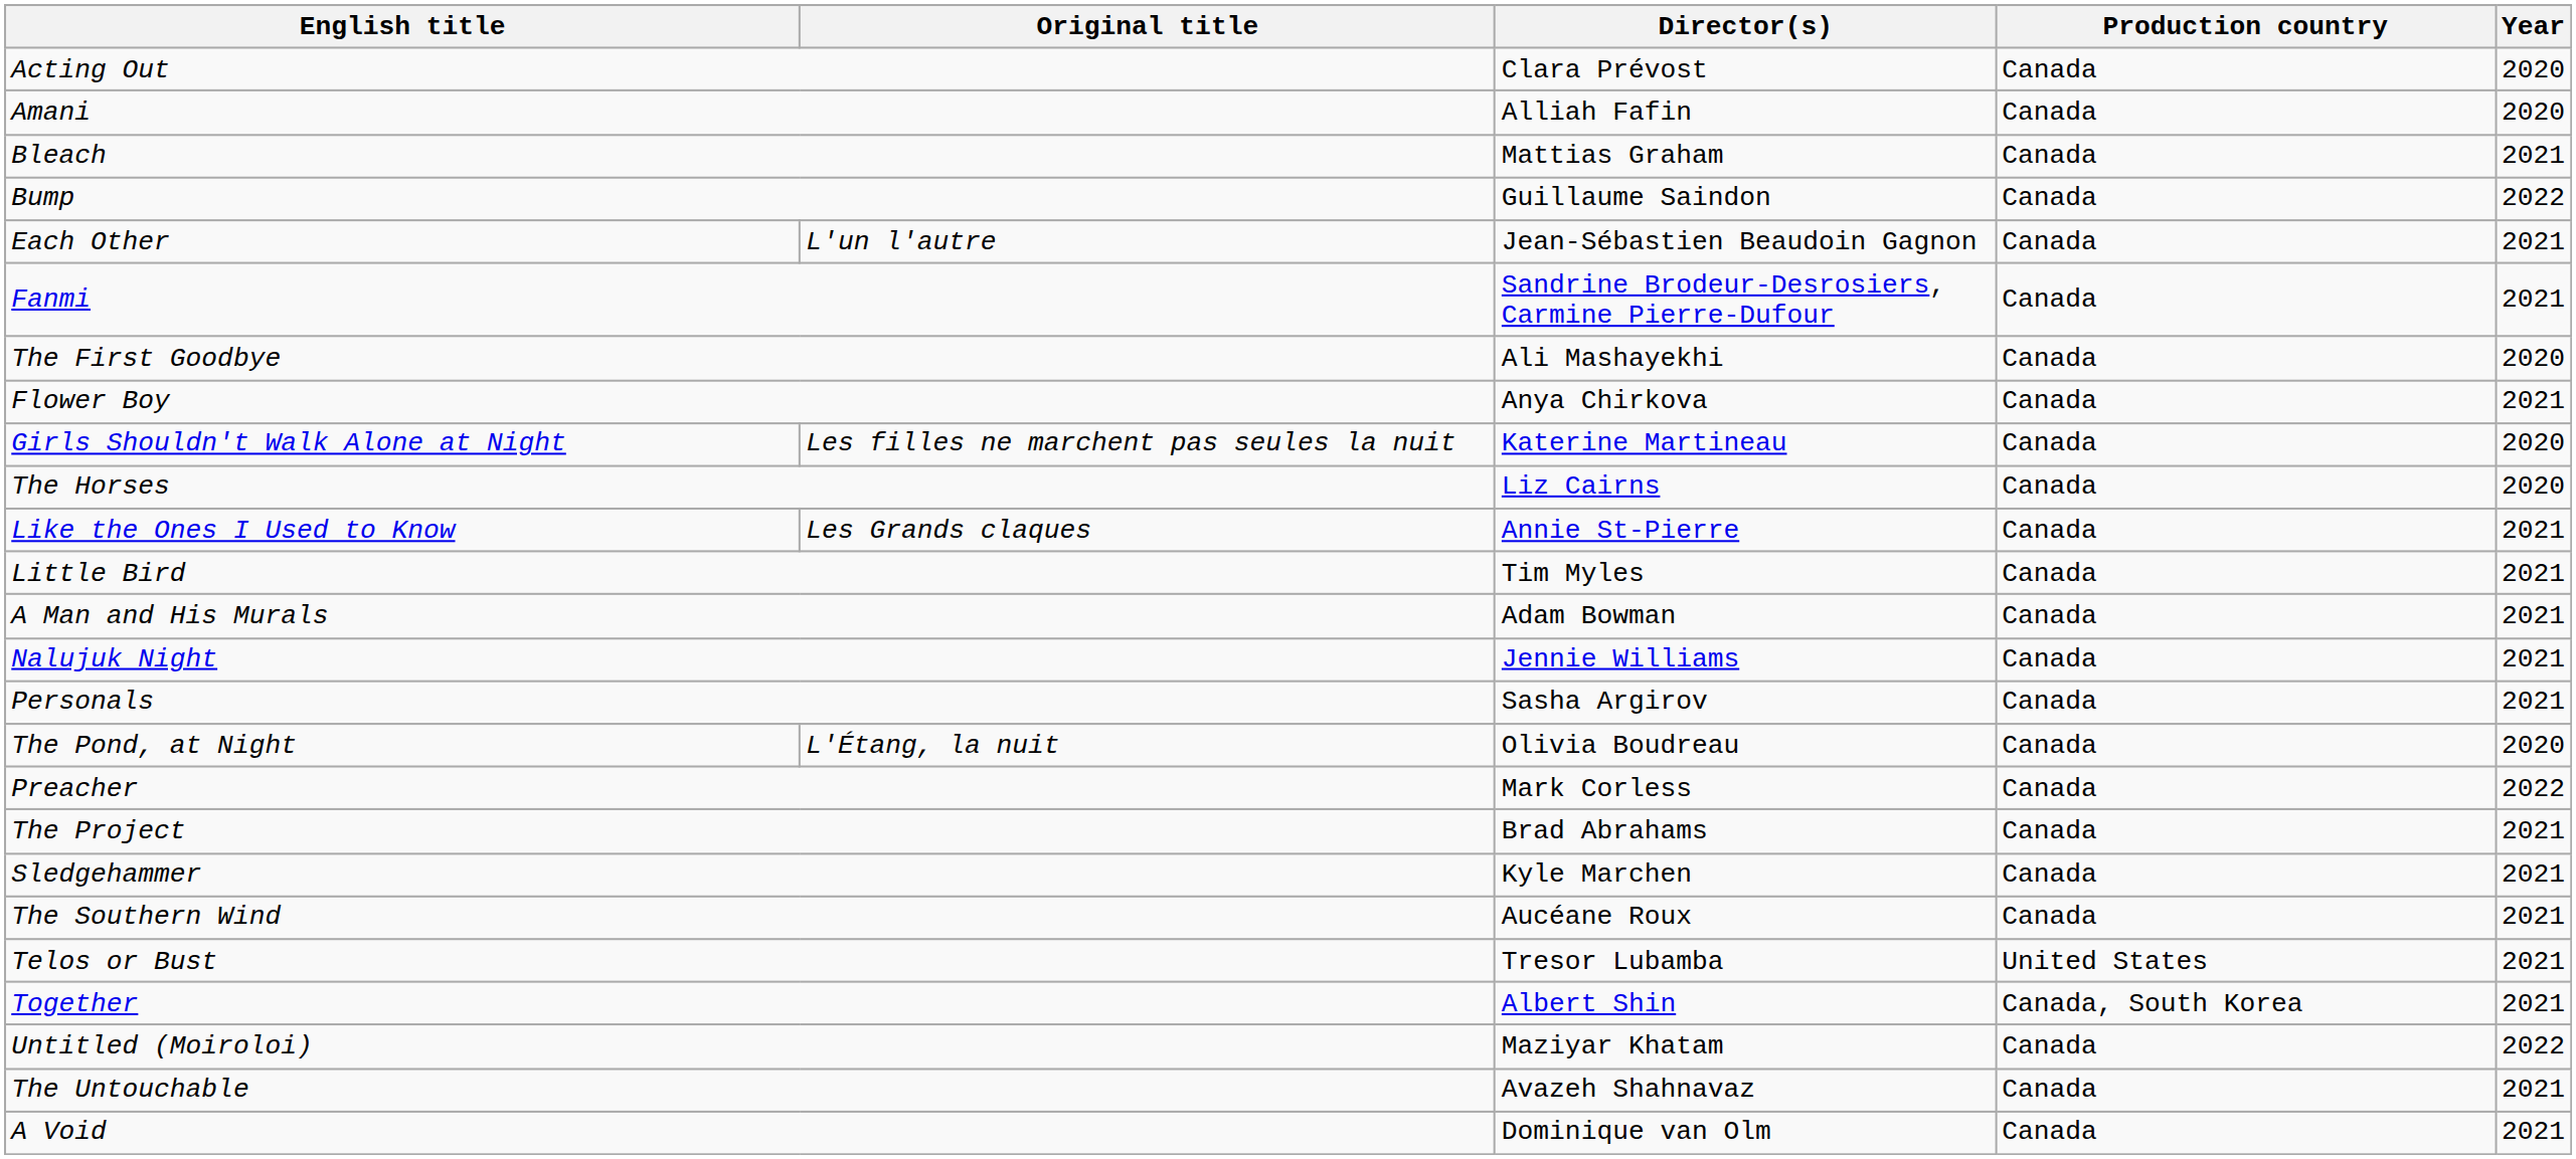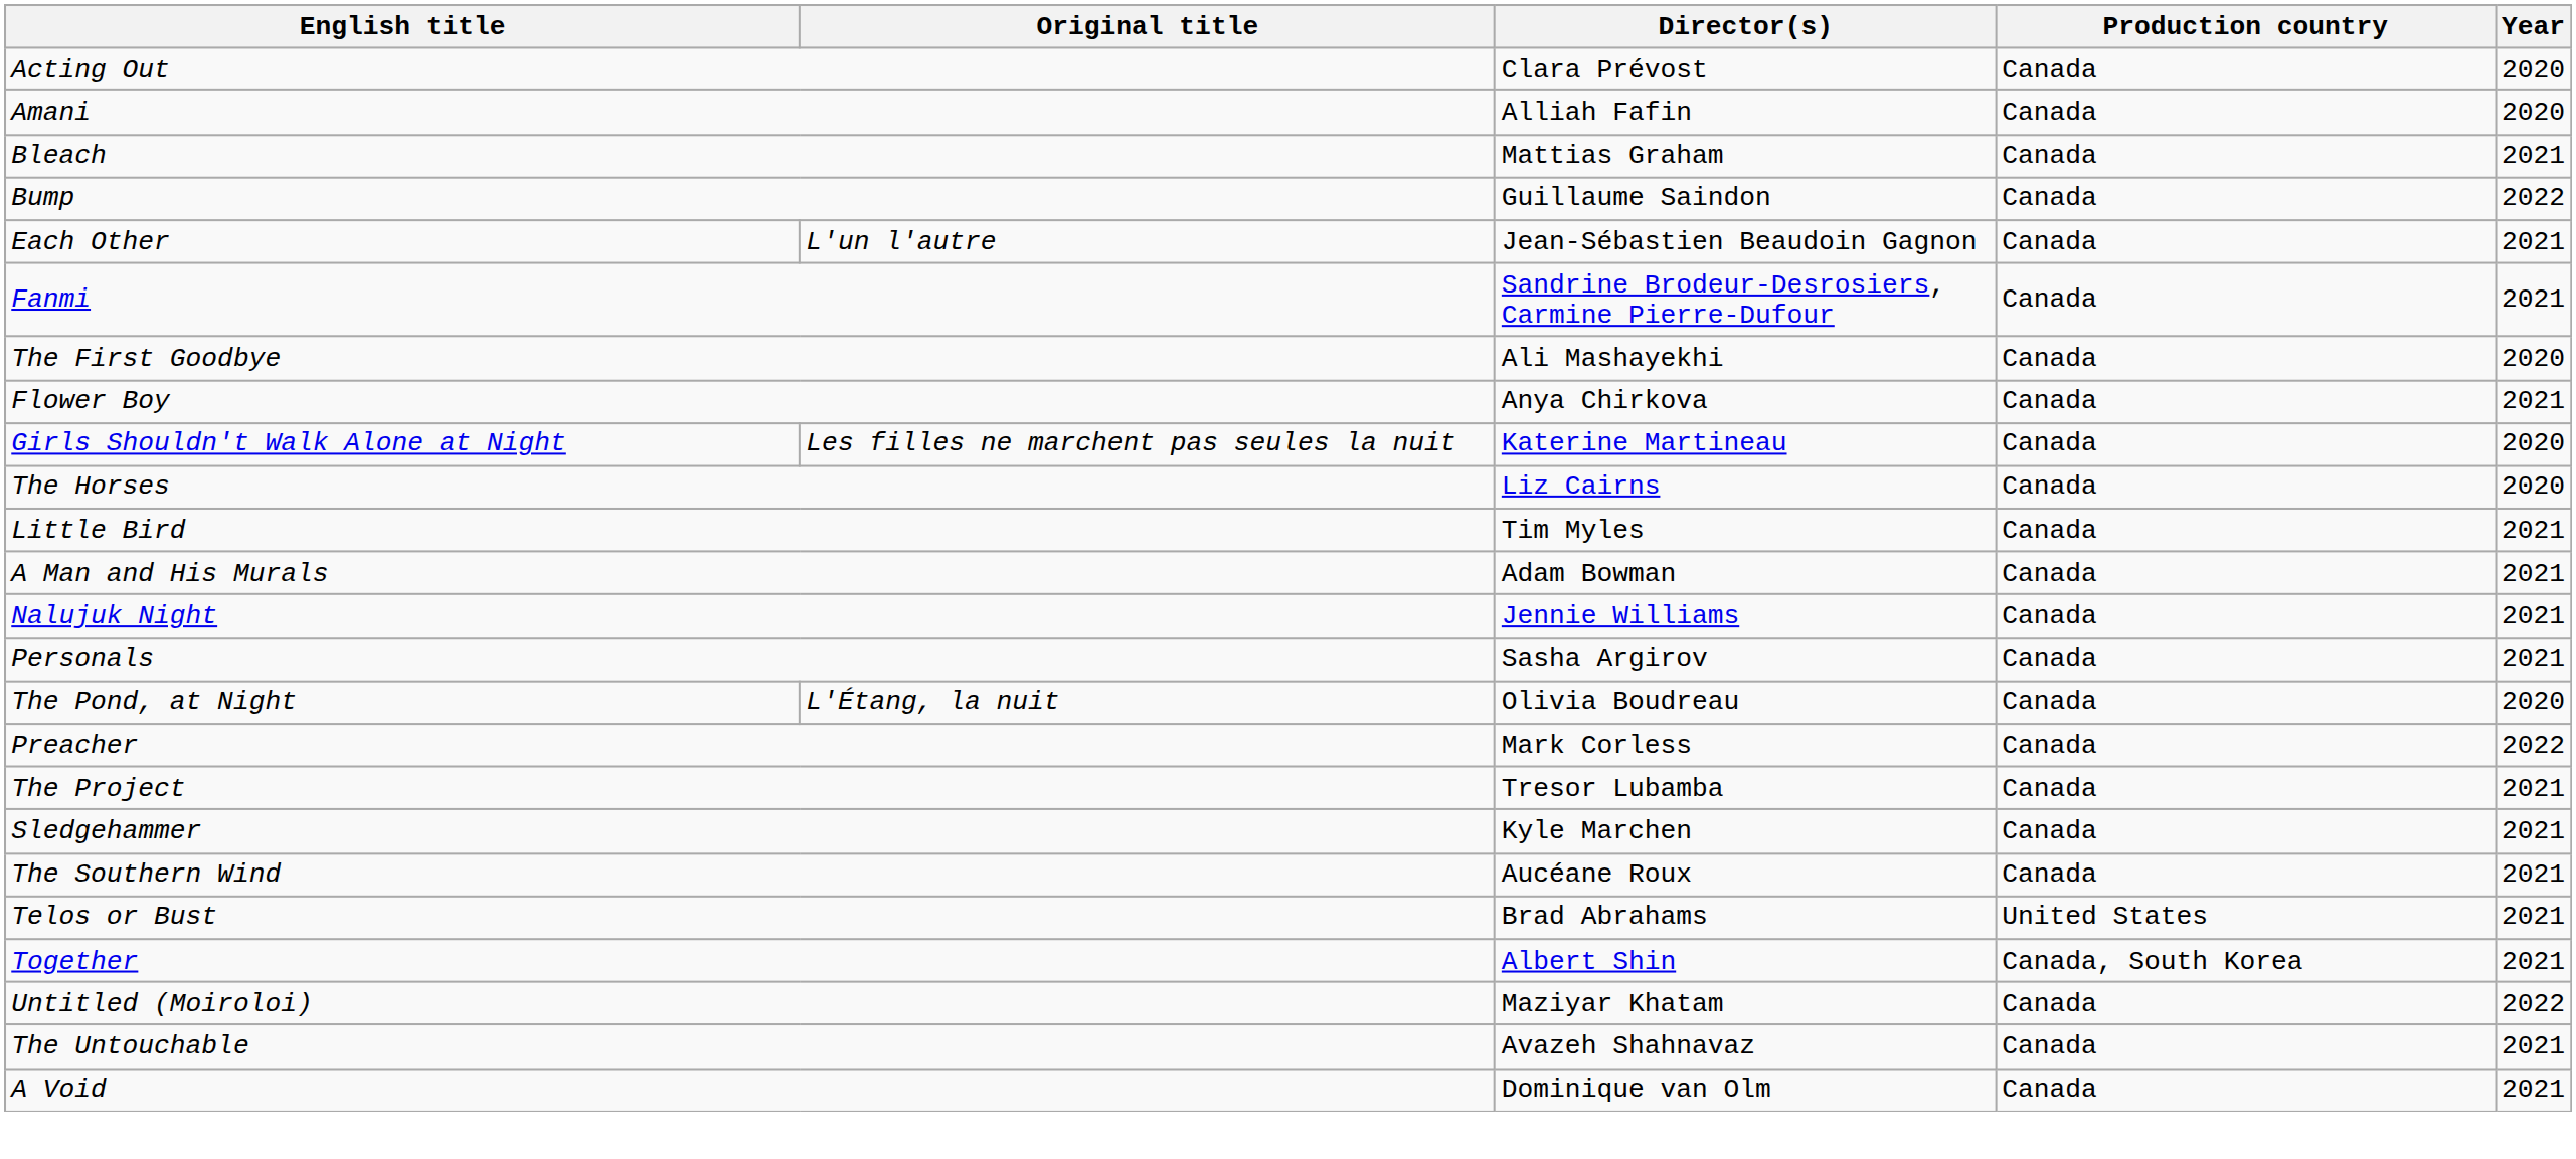 <table class="wikitable" width=100%>
 <tr>
 <th scope="col" width="32%">English title</th>
 <th scope="col" width="28%">Original title</th>
 <th scope="col" width="20%">Director(s)</th>
 <th scope="col" width="20%">Production country</th>
 <th scope="col" width="20%">Year</th>
 </tr>
 <tr>
 <td colspan=2><em>Acting Out</em></td>
 <td>Clara Prévost</td>
 <td>Canada</td>
 <td>2020</td>
 </tr>
 <tr>
 <td colspan=2><em>Amani</em></td>
 <td>Alliah Fafin</td>
 <td>Canada</td>
 <td>2020</td>
 </tr>
 <tr>
 <td colspan=2><em>Bleach</em></td>
 <td>Mattias Graham</td>
 <td>Canada</td>
 <td>2021</td>
 </tr>
 <tr>
 <td colspan=2><em>Bump</em></td>
 <td>Guillaume Saindon</td>
 <td>Canada</td>
 <td>2022</td>
 </tr>
 <tr>
 <td><em>Each Other</em></td>
 <td><em>L'un l'autre</em></td>
 <td>Jean-Sébastien Beaudoin Gagnon</td>
 <td>Canada</td>
 <td>2021</td>
 </tr>
 <tr>
 <td colspan=2><em><a href='#'>Fanmi</a></em></td>
 <td><a href='#'>Sandrine Brodeur-Desrosiers</a>, <a href='#'>Carmine Pierre-Dufour</a></td>
 <td>Canada</td>
 <td>2021</td>
 </tr>
 <tr>
 <td colspan=2><em>The First Goodbye</em></td>
 <td>Ali Mashayekhi</td>
 <td>Canada</td>
 <td>2020</td>
 </tr>
 <tr>
 <td colspan=2><em>Flower Boy</em></td>
 <td>Anya Chirkova</td>
 <td>Canada</td>
 <td>2021</td>
 </tr>
 <tr>
 <td><em><a href='#'>Girls Shouldn't Walk Alone at Night</a></em></td>
 <td><em>Les filles ne marchent pas seules la nuit</em></td>
 <td><a href='#'>Katerine Martineau</a></td>
 <td>Canada</td>
 <td>2020</td>
 </tr>
 <tr>
 <td colspan=2><em>The Horses</em></td>
 <td><a href='#'>Liz Cairns</a></td>
 <td>Canada</td>
 <td>2020</td>
 </tr>
 <tr>
-<td><em><a href='#'>Like the Ones I Used to Know</a></em></td>
-<td><em>Les Grands claques</em></td>
-<td><a href='#'>Annie St-Pierre</a></td>
-<td>Canada</td>
-<td>2021</td>
-</tr>
-<tr>
 <td colspan=2><em>Little Bird</em></td>
 <td>Tim Myles</td>
 <td>Canada</td>
 <td>2021</td>
 </tr>
 <tr>
 <td colspan=2><em>A Man and His Murals</em></td>
 <td>Adam Bowman</td>
 <td>Canada</td>
 <td>2021</td>
 </tr>
 <tr>
 <td colspan=2><em><a href='#'>Nalujuk Night</a></em></td>
 <td><a href='#'>Jennie Williams</a></td>
 <td>Canada</td>
 <td>2021</td>
 </tr>
 <tr>
 <td colspan=2><em>Personals</em></td>
 <td>Sasha Argirov</td>
 <td>Canada</td>
 <td>2021</td>
 </tr>
 <tr>
 <td><em>The Pond, at Night</em></td>
 <td><em>L'Étang, la nuit</em></td>
 <td>Olivia Boudreau</td>
 <td>Canada</td>
 <td>2020</td>
 </tr>
 <tr>
 <td colspan=2><em>Preacher</em></td>
 <td>Mark Corless</td>
 <td>Canada</td>
 <td>2022</td>
 </tr>
 <tr>
 <td colspan=2><em>The Project</em></td>
-<td>Brad Abrahams</td>
+<td>Tresor Lubamba</td>
 <td>Canada</td>
 <td>2021</td>
 </tr>
 <tr>
 <td colspan=2><em>Sledgehammer</em></td>
 <td>Kyle Marchen</td>
 <td>Canada</td>
 <td>2021</td>
 </tr>
 <tr>
 <td colspan=2><em>The Southern Wind</em></td>
 <td>Aucéane Roux</td>
 <td>Canada</td>
 <td>2021</td>
 </tr>
 <tr>
 <td colspan=2><em>Telos or Bust</em></td>
-<td>Tresor Lubamba</td>
+<td>Brad Abrahams</td>
 <td>United States</td>
 <td>2021</td>
 </tr>
 <tr>
 <td colspan=2><em><a href='#'>Together</a></em></td>
 <td><a href='#'>Albert Shin</a></td>
 <td>Canada, South Korea</td>
 <td>2021</td>
 </tr>
 <tr>
 <td colspan=2><em>Untitled (Moiroloi)</em></td>
 <td>Maziyar Khatam</td>
 <td>Canada</td>
 <td>2022</td>
 </tr>
 <tr>
 <td colspan=2><em>The Untouchable</em></td>
 <td>Avazeh Shahnavaz</td>
 <td>Canada</td>
 <td>2021</td>
 </tr>
 <tr>
 <td colspan=2><em>A Void</em></td>
 <td>Dominique van Olm</td>
 <td>Canada</td>
 <td>2021</td>
 </tr>
 </table>
